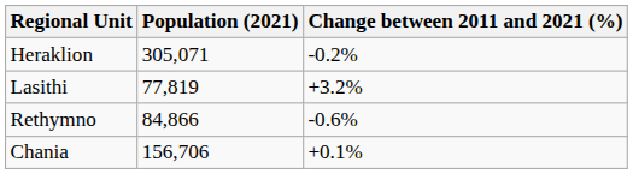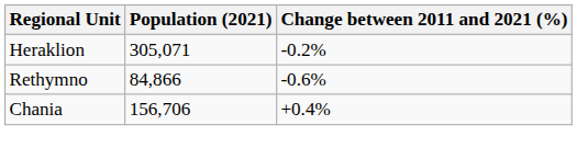 <table class="wikitable">
 <tr>
 <th>Regional Unit</th>
 <th>Population (2021)</th>
 <th>Change between 2011 and 2021 (%)</th>
 </tr>
 <tr>
 <td>Heraklion</td>
 <td>305,071</td>
 <td>-0.2%</td>
 </tr>
 <tr>
-<td>Lasithi</td>
-<td>77,819</td>
-<td>+3.2%</td>
-</tr>
-<tr>
 <td>Rethymno</td>
 <td>84,866</td>
 <td>-0.6%</td>
 </tr>
 <tr>
 <td>Chania</td>
 <td>156,706</td>
-<td>+0.1%</td>
+<td>+0.4%</td>
 </tr>
 </table>
